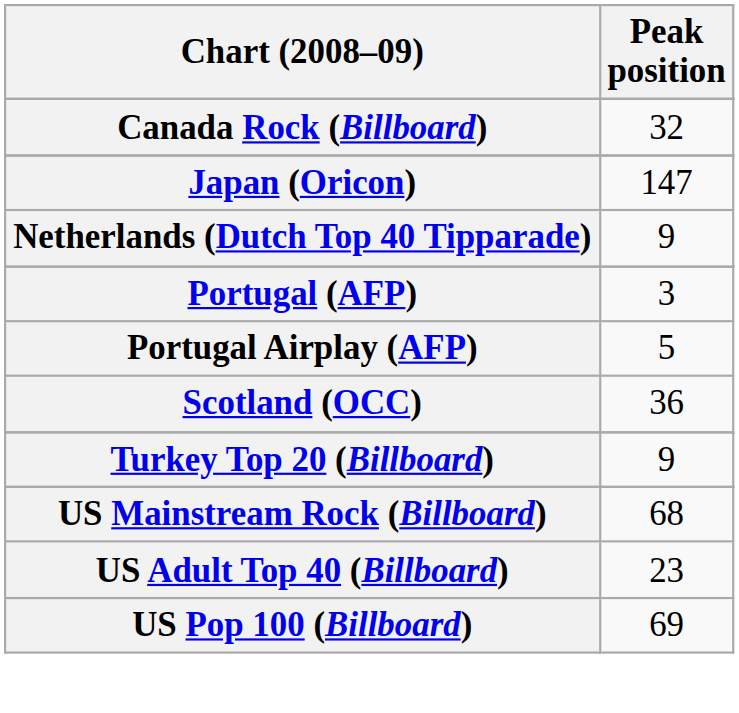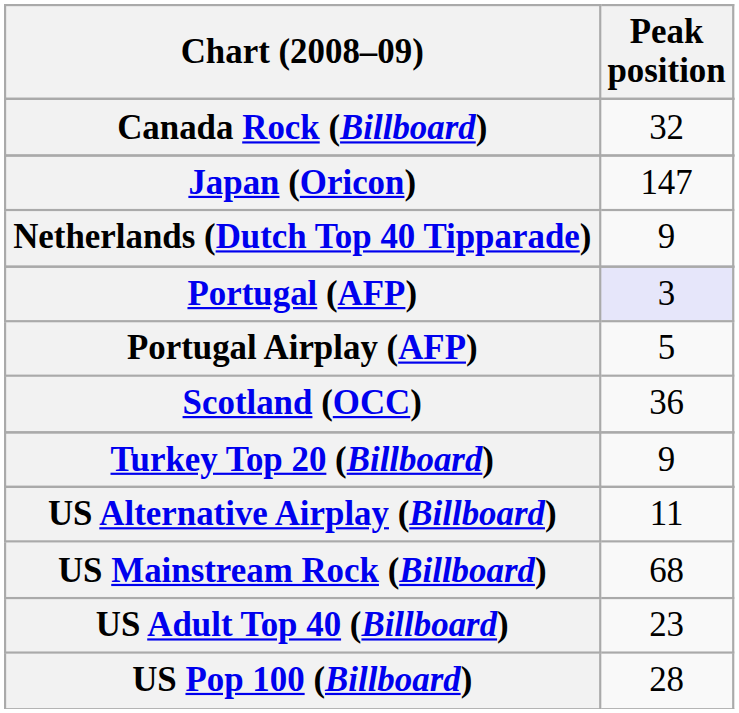 <table class="wikitable sortable plainrowheaders" style="text-align:center">
 <tr>
 <th scope="col">Chart (2008–09)</th>
 <th scope="col">Peak<br>position</th>
 </tr>
 <tr>
 </tr>
 <tr>
 </tr>
 <tr>
 </tr>
 <tr>
 <th scope="row">Canada <a href='#'>Rock</a> (<em><a href='#'>Billboard</a></em>)</th>
 <td>32</td>
 </tr>
 <tr>
 </tr>
 <tr>
 </tr>
 <tr>
 </tr>
 <tr>
 <th scope="row"><a href='#'>Japan</a> (<a href='#'>Oricon</a>)</th>
 <td>147</td>
 </tr>
 <tr>
 <th scope="row">Netherlands (<a href='#'>Dutch Top 40 Tipparade</a>)</th>
 <td>9</td>
 </tr>
 <tr>
 </tr>
 <tr>
 <th scope="row"><a href='#'>Portugal</a> (<a href='#'>AFP</a>)</th>
-<td>3</td>
+<td style="background: lavender;">3</td>
 </tr>
 <tr>
 <th scope="row">Portugal Airplay (<a href='#'>AFP</a>)</th>
 <td>5</td>
 </tr>
 <tr>
 <th scope="row"><a href='#'>Scotland</a> (<a href='#'>OCC</a>)</th>
 <td>36</td>
 </tr>
 <tr>
 </tr>
 <tr>
 </tr>
 <tr>
 </tr>
 <tr>
 <th scope="row"><a href='#'>Turkey Top 20</a> (<a href='#'><em>Billboard</em></a>)</th>
 <td>9</td>
 </tr>
 <tr>
 </tr>
 <tr>
 </tr>
 <tr>
 </tr>
 <tr>
+<th scope="row">US <a href='#'>Alternative Airplay</a> (<em><a href='#'>Billboard</a></em>)</th>
+<td>11</td>
+</tr>
+<tr>
 <th scope="row">US <a href='#'>Mainstream Rock</a> (<em><a href='#'>Billboard</a></em>)</th>
 <td>68</td>
 </tr>
 <tr>
 <th scope="row">US <a href='#'>Adult Top 40</a> (<em><a href='#'>Billboard</a></em>)</th>
 <td>23</td>
 </tr>
 <tr>
 <th scope="row">US <a href='#'>Pop 100</a> (<em><a href='#'>Billboard</a></em>)</th>
-<td>69</td>
+<td>28</td>
 </tr>
 </table>
